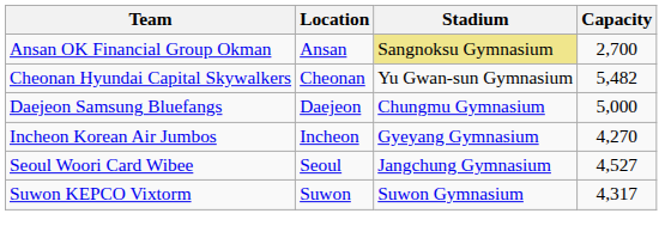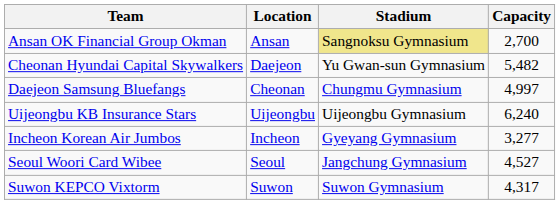 <table class="wikitable sortable" style="text-align: left;">
 <tr>
 <th>Team</th>
 <th>Location</th>
 <th>Stadium</th>
 <th>Capacity</th>
 </tr>
 <tr>
 <td><a href='#'>Ansan OK Financial Group Okman</a></td>
 <td><a href='#'>Ansan</a></td>
 <td style="background: khaki;">Sangnoksu Gymnasium</td>
 <td align="center">2,700</td>
 </tr>
 <tr>
 <td><a href='#'>Cheonan Hyundai Capital Skywalkers</a></td>
-<td><a href='#'>Cheonan</a></td>
+<td><a href='#'>Daejeon</a></td>
 <td>Yu Gwan-sun Gymnasium</td>
 <td align="center">5,482 <small> </small></td>
 </tr>
 <tr>
 <td><a href='#'>Daejeon Samsung Bluefangs</a></td>
-<td><a href='#'>Daejeon</a></td>
+<td><a href='#'>Cheonan</a></td>
 <td><a href='#'>Chungmu Gymnasium</a></td>
-<td align="center">5,000 <small> </small></td>
+<td align="center">4,997 <small> </small></td>
+</tr>
+<tr>
+<td><a href='#'>Uijeongbu KB Insurance Stars</a></td>
+<td><a href='#'>Uijeongbu</a></td>
+<td>Uijeongbu Gymnasium</td>
+<td align="center">6,240 <small> </small></td>
 </tr>
 <tr>
 <td><a href='#'>Incheon Korean Air Jumbos</a></td>
 <td><a href='#'>Incheon</a></td>
 <td><a href='#'>Gyeyang Gymnasium</a></td>
-<td align="center">4,270</td>
+<td align="center">3,277</td>
 </tr>
 <tr>
 <td><a href='#'>Seoul Woori Card Wibee</a></td>
 <td><a href='#'>Seoul</a></td>
 <td><a href='#'>Jangchung Gymnasium</a></td>
 <td align="center">4,527 <small> </small></td>
 </tr>
 <tr>
 <td><a href='#'>Suwon KEPCO Vixtorm</a></td>
 <td><a href='#'>Suwon</a></td>
 <td><a href='#'>Suwon Gymnasium</a></td>
 <td align="center">4,317 <small> </small></td>
 </tr>
 </table>
